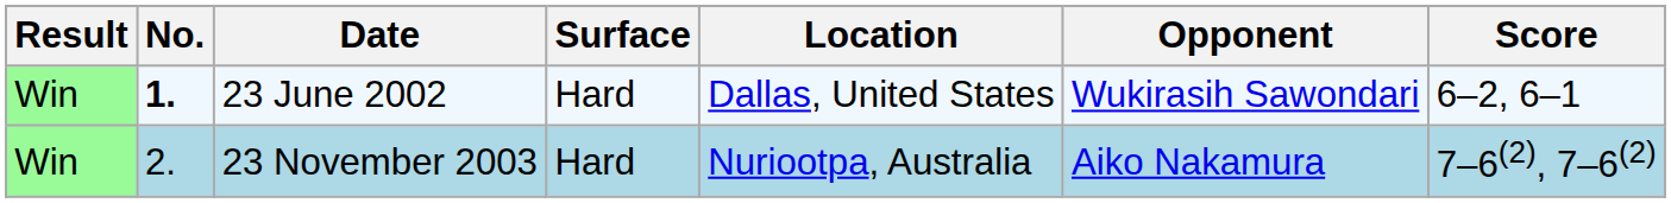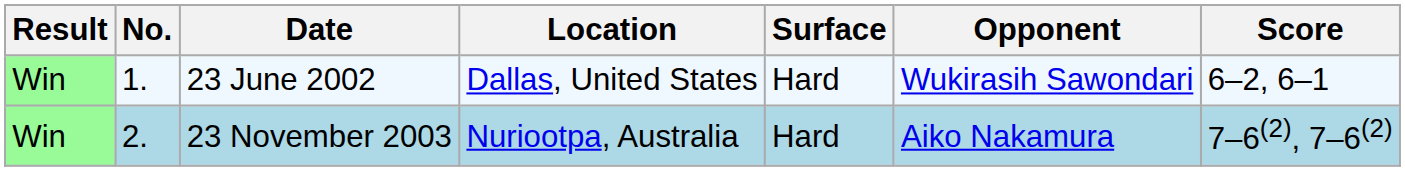 <table class="sortable wikitable" style="font-size:97%;">
 <tr>
 <th>Result</th>
 <th>No.</th>
 <th>Date</th>
+<th>Location</th>
 <th>Surface</th>
-<th>Location</th>
 <th>Opponent</th>
 <th>Score</th>
 </tr>
 <tr style="background:#f0f8ff;">
 <td style="background:#98fb98;">Win</td>
-<td><strong>1.</strong></td>
+<td>1.</td>
 <td>23 June 2002</td>
+<td><a href='#'>Dallas</a>, United States</td>
 <td>Hard</td>
-<td><a href='#'>Dallas</a>, United States</td>
 <td> <a href='#'>Wukirasih Sawondari</a></td>
 <td>6–2, 6–1</td>
 </tr>
 <tr style="background:lightblue;">
 <td style="background:#98fb98;">Win</td>
 <td>2.</td>
 <td>23 November 2003</td>
+<td><a href='#'>Nuriootpa</a>, Australia</td>
 <td>Hard</td>
-<td><a href='#'>Nuriootpa</a>, Australia</td>
 <td> <a href='#'>Aiko Nakamura</a></td>
 <td>7–6<sup>(2)</sup>, 7–6<sup>(2)</sup></td>
 </tr>
 </table>
